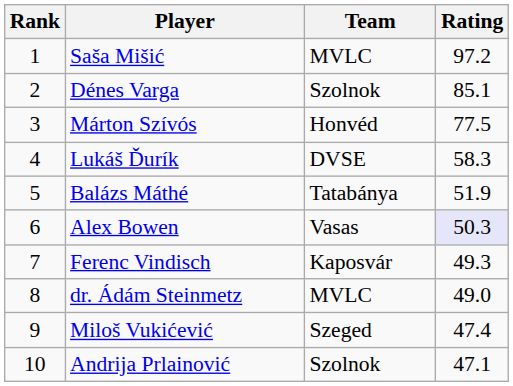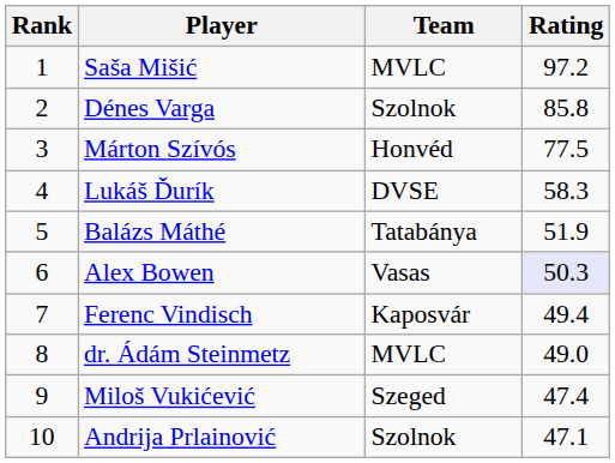 <table class="wikitable" style="text-align:center">
 <tr>
 <th>Rank</th>
 <th width="170">Player</th>
 <th width="90">Team</th>
 <th>Rating</th>
 </tr>
 <tr>
 <td rowspan="1">1</td>
 <td align="left"> <a href='#'>Saša Mišić</a></td>
 <td align="left"> MVLC</td>
 <td>97.2</td>
 </tr>
 <tr>
 <td rowspan="1">2</td>
 <td align="left"> <a href='#'>Dénes Varga</a></td>
 <td align="left"> Szolnok</td>
-<td>85.1</td>
+<td>85.8</td>
 </tr>
 <tr>
 <td rowspan="1">3</td>
 <td align="left"> <a href='#'>Márton Szívós</a></td>
 <td align="left"> Honvéd</td>
 <td>77.5</td>
 </tr>
 <tr>
 <td rowspan="1">4</td>
 <td align="left"> <a href='#'>Lukáš Ďurík</a></td>
 <td align="left"> DVSE</td>
 <td>58.3</td>
 </tr>
 <tr>
 <td rowspan="1">5</td>
 <td align="left"> <a href='#'>Balázs Máthé</a></td>
 <td align="left"> Tatabánya</td>
 <td>51.9</td>
 </tr>
 <tr>
 <td rowspan="1">6</td>
 <td align="left"> <a href='#'>Alex Bowen</a></td>
 <td align="left"> Vasas</td>
 <td style="background: lavender;">50.3</td>
 </tr>
 <tr>
 <td rowspan="1">7</td>
 <td align="left"> <a href='#'>Ferenc Vindisch</a></td>
 <td align="left"> Kaposvár</td>
-<td>49.3</td>
+<td>49.4</td>
 </tr>
 <tr>
 <td rowspan="1">8</td>
 <td align="left"> <a href='#'>dr. Ádám Steinmetz</a></td>
 <td align="left"> MVLC</td>
 <td>49.0</td>
 </tr>
 <tr>
 <td rowspan="1">9</td>
 <td align="left"> <a href='#'>Miloš Vukićević</a></td>
 <td align="left"> Szeged</td>
 <td>47.4</td>
 </tr>
 <tr>
 <td rowspan="1">10</td>
 <td align="left"> <a href='#'>Andrija Prlainović</a></td>
 <td align="left"> Szolnok</td>
 <td>47.1</td>
 </tr>
 </table>
